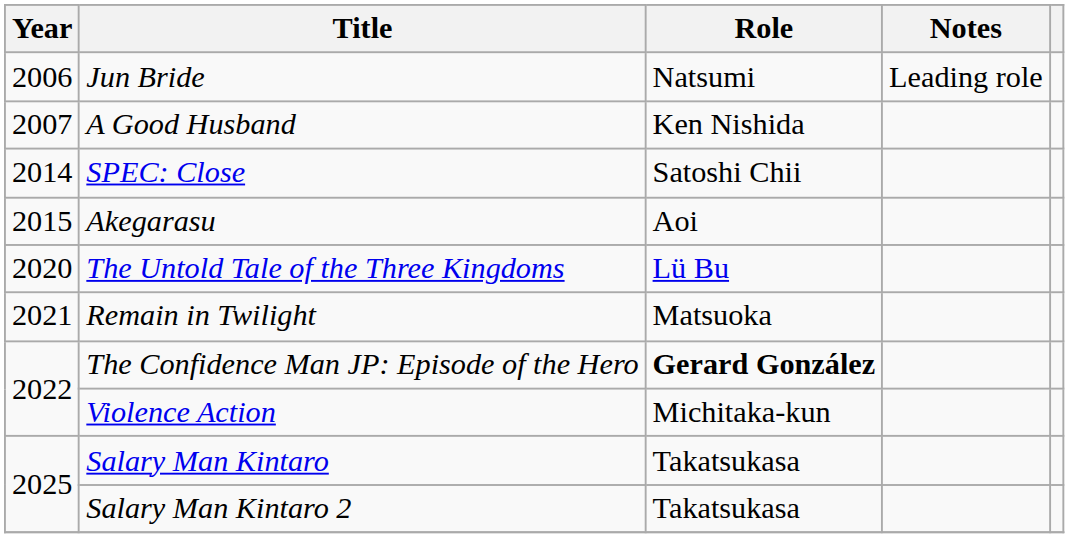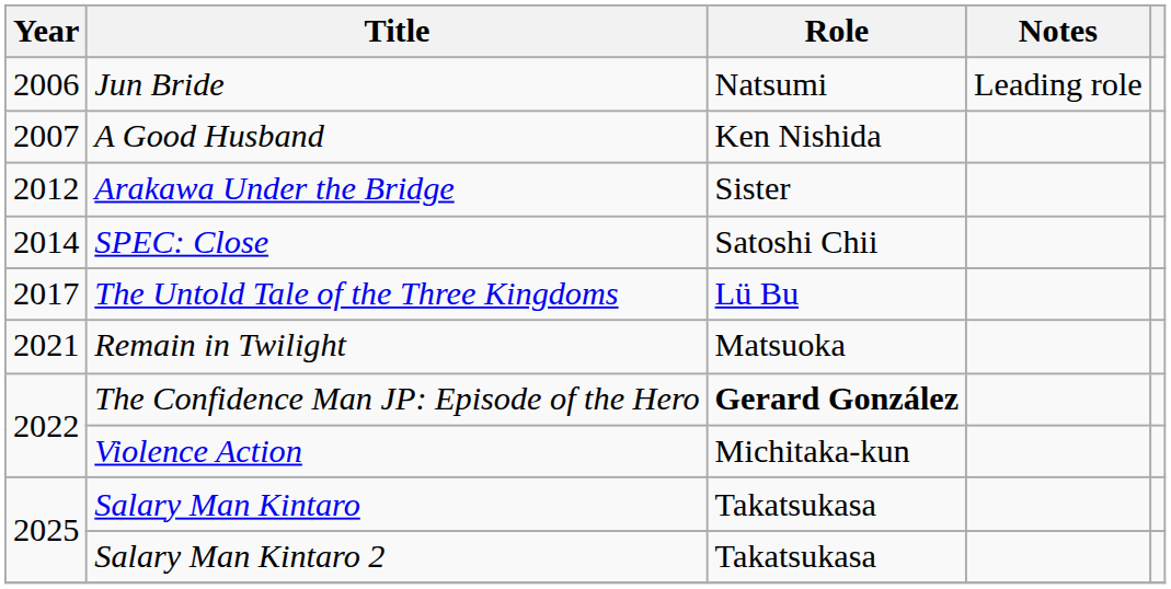 <table class="wikitable sortable">
 <tr>
 <th>Year</th>
 <th>Title</th>
 <th>Role</th>
 <th class="unsortable">Notes</th>
 <th class="unsortable"></th>
 </tr>
 <tr>
 <td>2006</td>
 <td><em>Jun Bride</em></td>
 <td>Natsumi</td>
 <td>Leading role</td>
 <td></td>
 </tr>
 <tr>
 <td>2007</td>
 <td><em>A Good Husband</em></td>
 <td>Ken Nishida</td>
 <td></td>
 <td></td>
 </tr>
 <tr>
+<td>2012</td>
+<td><em><a href='#'>Arakawa Under the Bridge</a></em></td>
+<td>Sister</td>
+<td></td>
+<td></td>
+</tr>
+<tr>
 <td>2014</td>
 <td><em><a href='#'>SPEC: Close</a></em></td>
 <td>Satoshi Chii</td>
 <td></td>
 <td></td>
 </tr>
 <tr>
-<td>2015</td>
-<td><em>Akegarasu</em></td>
-<td>Aoi</td>
-<td></td>
-<td></td>
-</tr>
-<tr>
-<td>2020</td>
+<td>2017</td>
 <td><em><a href='#'>The Untold Tale of the Three Kingdoms</a></em></td>
 <td><a href='#'>Lü Bu</a></td>
 <td></td>
 <td></td>
 </tr>
 <tr>
 <td>2021</td>
 <td><em>Remain in Twilight</em></td>
 <td>Matsuoka</td>
 <td></td>
 <td></td>
 </tr>
 <tr>
 <td rowspan=2>2022</td>
 <td><em>The Confidence Man JP: Episode of the Hero</em></td>
 <td><strong>Gerard González</strong></td>
 <td></td>
 <td></td>
 </tr>
 <tr>
 <td><em><a href='#'>Violence Action</a></em></td>
 <td>Michitaka-kun</td>
 <td></td>
 <td></td>
 </tr>
 <tr>
 <td rowspan=2>2025</td>
 <td><em><a href='#'>Salary Man Kintaro</a></em></td>
 <td>Takatsukasa</td>
 <td></td>
 <td></td>
 </tr>
 <tr>
 <td><em>Salary Man Kintaro 2</em></td>
 <td>Takatsukasa</td>
 <td></td>
 <td></td>
 </tr>
 <tr>
 </tr>
 </table>
